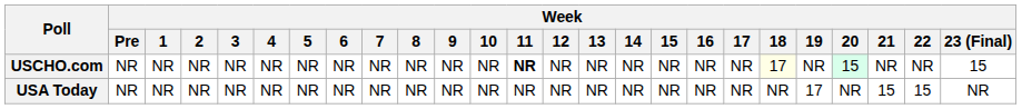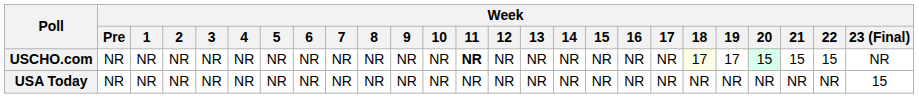 <table class="wikitable" style="white-space:nowrap;">
 <tr>
 <th scope="col" width="100" rowspan="2">Poll</th>
 <th colspan="25">Week</th>
 </tr>
 <tr>
 <th scope="col" width="30">Pre</th>
 <th scope="col" width="30">1</th>
 <th scope="col" width="30">2</th>
 <th scope="col" width="30">3</th>
 <th scope="col" width="30">4</th>
 <th scope="col" width="30">5</th>
 <th scope="col" width="30">6</th>
 <th scope="col" width="30">7</th>
 <th scope="col" width="30">8</th>
 <th scope="col" width="30">9</th>
 <th scope="col" width="30">10</th>
 <th scope="col" width="30">11</th>
 <th scope="col" width="30">12</th>
 <th scope="col" width="30">13</th>
 <th scope="col" width="30">14</th>
 <th scope="col" width="30">15</th>
 <th scope="col" width="30">16</th>
 <th scope="col" width="30">17</th>
 <th scope="col" width="30">18</th>
 <th scope="col" width="30">19</th>
 <th scope="col" width="30">20</th>
 <th scope="col" width="30">21</th>
 <th scope="col" width="30">22</th>
 <th scope="col" width="30">23 (Final)</th>
 </tr>
 <tr style="text-align:center;">
 <th>USCHO.com</th>
 <td bgcolor=FFFFFF>NR</td>
 <td bgcolor=FFFFFF>NR</td>
 <td bgcolor=FFFFFF>NR</td>
 <td bgcolor=FFFFFF>NR</td>
 <td bgcolor=FFFFFF>NR</td>
 <td bgcolor=FFFFFF>NR</td>
 <td bgcolor=FFFFFF>NR</td>
 <td bgcolor=FFFFFF>NR</td>
 <td bgcolor=FFFFFF>NR</td>
 <td bgcolor=FFFFFF>NR</td>
 <td bgcolor=FFFFFF>NR</td>
 <td bgcolor=FFFFFF><strong>NR</strong></td>
 <td bgcolor=FFFFFF>NR</td>
 <td bgcolor=FFFFFF>NR</td>
 <td bgcolor=FFFFFF>NR</td>
 <td bgcolor=FFFFFF>NR</td>
 <td bgcolor=FFFFFF>NR</td>
 <td bgcolor=FFFFFF>NR</td>
 <td bgcolor=FFFFE6>17</td>
+<td bgcolor=FFFFFF>17</td>
+<td bgcolor=D8FFEB>15</td>
+<td bgcolor=FFFFFF>15</td>
+<td bgcolor=FFFFFF>15</td>
 <td bgcolor=FFFFFF>NR</td>
-<td bgcolor=D8FFEB>15</td>
-<td bgcolor=FFFFFF>NR</td>
-<td bgcolor=FFFFFF>NR</td>
-<td bgcolor=FFFFFF>15</td>
 </tr>
 <tr style="text-align:center;">
 <th>USA Today</th>
 <td bgcolor=FFFFFF>NR</td>
 <td bgcolor=FFFFFF>NR</td>
 <td bgcolor=FFFFFF>NR</td>
 <td bgcolor=FFFFFF>NR</td>
 <td bgcolor=FFFFFF>NR</td>
 <td bgcolor=FFFFFF>NR</td>
 <td bgcolor=FFFFFF>NR</td>
 <td bgcolor=FFFFFF>NR</td>
 <td bgcolor=FFFFFF>NR</td>
 <td bgcolor=FFFFFF>NR</td>
 <td bgcolor=FFFFFF>NR</td>
 <td bgcolor=FFFFFF>NR</td>
 <td bgcolor=FFFFFF>NR</td>
 <td bgcolor=FFFFFF>NR</td>
 <td bgcolor=FFFFFF>NR</td>
 <td bgcolor=FFFFFF>NR</td>
 <td bgcolor=FFFFFF>NR</td>
 <td bgcolor=FFFFFF>NR</td>
 <td bgcolor=FFFFFF>NR</td>
-<td bgcolor=FFFFFF>17</td>
+<td bgcolor=FFFFFF>NR</td>
+<td bgcolor=FFFFFF>NR</td>
+<td bgcolor=FFFFFF>NR</td>
 <td bgcolor=FFFFFF>NR</td>
 <td bgcolor=FFFFFF>15</td>
-<td bgcolor=FFFFFF>15</td>
-<td bgcolor=FFFFFF>NR</td>
 </tr>
 </table>
